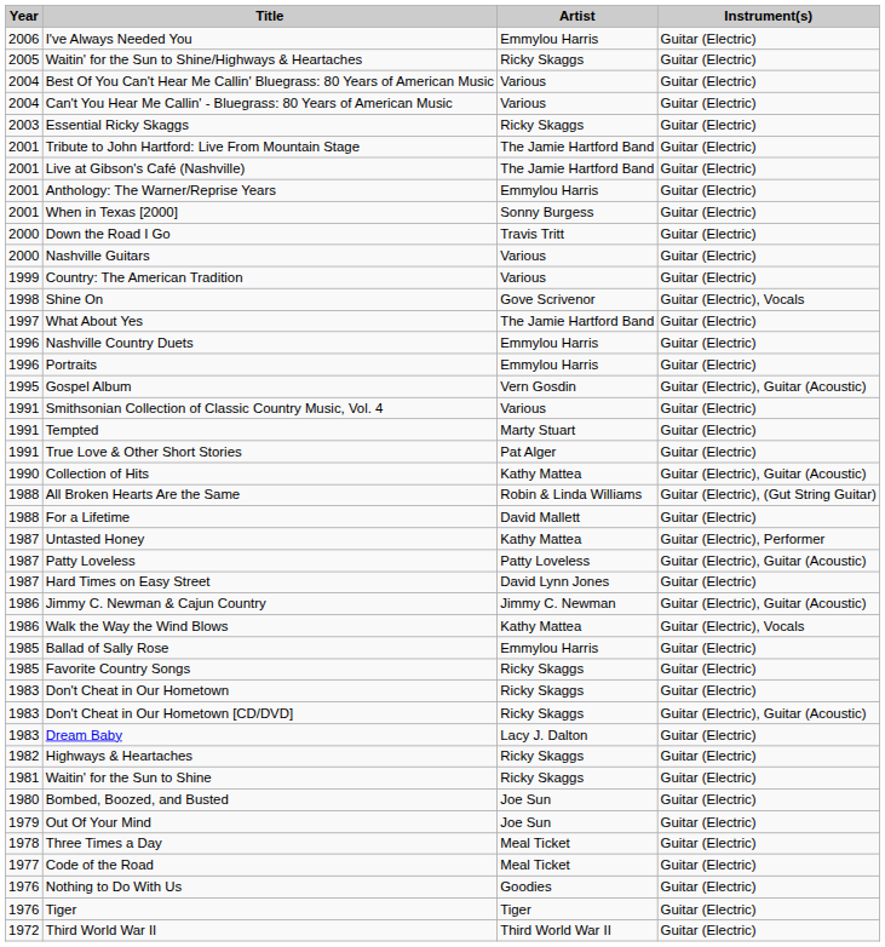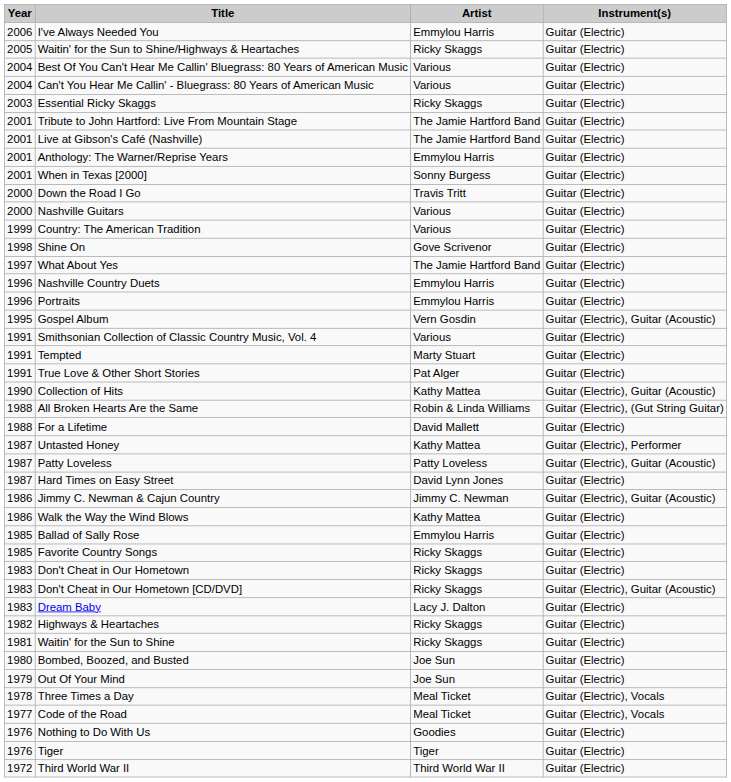 <table class="wikitable" style="font-size:90%;">
 <tr>
 <th style="background: #CCCCCC;">Year</th>
 <th style="background: #CCCCCC;">Title</th>
 <th style="background: #CCCCCC;">Artist</th>
 <th style="background: #CCCCCC;">Instrument(s)</th>
 </tr>
 <tr>
 <td>2006</td>
 <td>I've Always Needed You</td>
 <td>Emmylou Harris</td>
 <td>Guitar (Electric)</td>
 </tr>
 <tr>
 <td>2005</td>
 <td>Waitin' for the Sun to Shine/Highways & Heartaches</td>
 <td>Ricky Skaggs</td>
 <td>Guitar (Electric)</td>
 </tr>
 <tr>
 <td>2004</td>
 <td>Best Of You Can't Hear Me Callin' Bluegrass: 80 Years of American Music</td>
 <td>Various</td>
 <td>Guitar (Electric)</td>
 </tr>
 <tr>
 <td>2004</td>
 <td>Can't You Hear Me Callin' - Bluegrass: 80 Years of American Music</td>
 <td>Various</td>
 <td>Guitar (Electric)</td>
 </tr>
 <tr>
 <td>2003</td>
 <td>Essential Ricky Skaggs</td>
 <td>Ricky Skaggs</td>
 <td>Guitar (Electric)</td>
 </tr>
 <tr>
 <td>2001</td>
 <td>Tribute to John Hartford: Live From Mountain Stage</td>
 <td>The Jamie Hartford Band</td>
 <td>Guitar (Electric)</td>
 </tr>
 <tr>
 <td>2001</td>
 <td>Live at Gibson's Café (Nashville)</td>
 <td>The Jamie Hartford Band</td>
 <td>Guitar (Electric)</td>
 </tr>
 <tr>
 <td>2001</td>
 <td>Anthology: The Warner/Reprise Years</td>
 <td>Emmylou Harris</td>
 <td>Guitar (Electric)</td>
 </tr>
 <tr>
 <td>2001</td>
 <td>When in Texas [2000]</td>
 <td>Sonny Burgess</td>
 <td>Guitar (Electric)</td>
 </tr>
 <tr>
 <td>2000</td>
 <td>Down the Road I Go</td>
 <td>Travis Tritt</td>
 <td>Guitar (Electric)</td>
 </tr>
 <tr>
 <td>2000</td>
 <td>Nashville Guitars</td>
 <td>Various</td>
 <td>Guitar (Electric)</td>
 </tr>
 <tr>
 <td>1999</td>
 <td>Country: The American Tradition</td>
 <td>Various</td>
 <td>Guitar (Electric)</td>
 </tr>
 <tr>
 <td>1998</td>
 <td>Shine On</td>
 <td>Gove Scrivenor</td>
-<td>Guitar (Electric), Vocals</td>
+<td>Guitar (Electric)</td>
 </tr>
 <tr>
 <td>1997</td>
 <td>What About Yes</td>
 <td>The Jamie Hartford Band</td>
 <td>Guitar (Electric)</td>
 </tr>
 <tr>
 <td>1996</td>
 <td>Nashville Country Duets</td>
 <td>Emmylou Harris</td>
 <td>Guitar (Electric)</td>
 </tr>
 <tr>
 <td>1996</td>
 <td>Portraits</td>
 <td>Emmylou Harris</td>
 <td>Guitar (Electric)</td>
 </tr>
 <tr>
 <td>1995</td>
 <td>Gospel Album</td>
 <td>Vern Gosdin</td>
 <td>Guitar (Electric), Guitar (Acoustic)</td>
 </tr>
 <tr>
 <td>1991</td>
 <td>Smithsonian Collection of Classic Country Music, Vol. 4</td>
 <td>Various</td>
 <td>Guitar (Electric)</td>
 </tr>
 <tr>
 <td>1991</td>
 <td>Tempted</td>
 <td>Marty Stuart</td>
 <td>Guitar (Electric)</td>
 </tr>
 <tr>
 <td>1991</td>
 <td>True Love & Other Short Stories</td>
 <td>Pat Alger</td>
 <td>Guitar (Electric)</td>
 </tr>
 <tr>
 <td>1990</td>
 <td>Collection of Hits</td>
 <td>Kathy Mattea</td>
 <td>Guitar (Electric), Guitar (Acoustic)</td>
 </tr>
 <tr>
 <td>1988</td>
 <td>All Broken Hearts Are the Same</td>
 <td>Robin & Linda Williams</td>
 <td>Guitar (Electric), (Gut String Guitar)</td>
 </tr>
 <tr>
 <td>1988</td>
 <td>For a Lifetime</td>
 <td>David Mallett</td>
 <td>Guitar (Electric)</td>
 </tr>
 <tr>
 <td>1987</td>
 <td>Untasted Honey</td>
 <td>Kathy Mattea</td>
 <td>Guitar (Electric), Performer</td>
 </tr>
 <tr>
 <td>1987</td>
 <td>Patty Loveless</td>
 <td>Patty Loveless</td>
 <td>Guitar (Electric), Guitar (Acoustic)</td>
 </tr>
 <tr>
 <td>1987</td>
 <td>Hard Times on Easy Street</td>
 <td>David Lynn Jones</td>
 <td>Guitar (Electric)</td>
 </tr>
 <tr>
 <td>1986</td>
 <td>Jimmy C. Newman & Cajun Country</td>
 <td>Jimmy C. Newman</td>
 <td>Guitar (Electric), Guitar (Acoustic)</td>
 </tr>
 <tr>
 <td>1986</td>
 <td>Walk the Way the Wind Blows</td>
 <td>Kathy Mattea</td>
-<td>Guitar (Electric), Vocals</td>
+<td>Guitar (Electric)</td>
 </tr>
 <tr>
 <td>1985</td>
 <td>Ballad of Sally Rose</td>
 <td>Emmylou Harris</td>
 <td>Guitar (Electric)</td>
 </tr>
 <tr>
 <td>1985</td>
 <td>Favorite Country Songs</td>
 <td>Ricky Skaggs</td>
 <td>Guitar (Electric)</td>
 </tr>
 <tr>
 <td>1983</td>
 <td>Don't Cheat in Our Hometown</td>
 <td>Ricky Skaggs</td>
 <td>Guitar (Electric)</td>
 </tr>
 <tr>
 <td>1983</td>
 <td>Don't Cheat in Our Hometown [CD/DVD]</td>
 <td>Ricky Skaggs</td>
 <td>Guitar (Electric), Guitar (Acoustic)</td>
 </tr>
 <tr>
 <td>1983</td>
 <td><a href='#'>Dream Baby</a></td>
 <td>Lacy J. Dalton</td>
 <td>Guitar (Electric)</td>
 </tr>
 <tr>
 <td>1982</td>
 <td>Highways & Heartaches</td>
 <td>Ricky Skaggs</td>
 <td>Guitar (Electric)</td>
 </tr>
 <tr>
 <td>1981</td>
 <td>Waitin' for the Sun to Shine</td>
 <td>Ricky Skaggs</td>
 <td>Guitar (Electric)</td>
 </tr>
 <tr>
 <td>1980</td>
 <td>Bombed, Boozed, and Busted</td>
 <td>Joe Sun</td>
 <td>Guitar (Electric)</td>
 </tr>
 <tr>
 <td>1979</td>
 <td>Out Of Your Mind</td>
 <td>Joe Sun</td>
 <td>Guitar (Electric)</td>
 </tr>
 <tr>
 <td>1978</td>
 <td>Three Times a Day</td>
 <td>Meal Ticket</td>
-<td>Guitar (Electric)</td>
+<td>Guitar (Electric), Vocals</td>
 </tr>
 <tr>
 <td>1977</td>
 <td>Code of the Road</td>
 <td>Meal Ticket</td>
-<td>Guitar (Electric)</td>
+<td>Guitar (Electric), Vocals</td>
 </tr>
 <tr>
 <td>1976</td>
 <td>Nothing to Do With Us</td>
 <td>Goodies</td>
 <td>Guitar (Electric)</td>
 </tr>
 <tr>
 <td>1976</td>
 <td>Tiger</td>
 <td>Tiger</td>
 <td>Guitar (Electric)</td>
 </tr>
 <tr>
 <td>1972</td>
 <td>Third World War II</td>
 <td>Third World War II</td>
 <td>Guitar (Electric)</td>
 </tr>
 </table>
